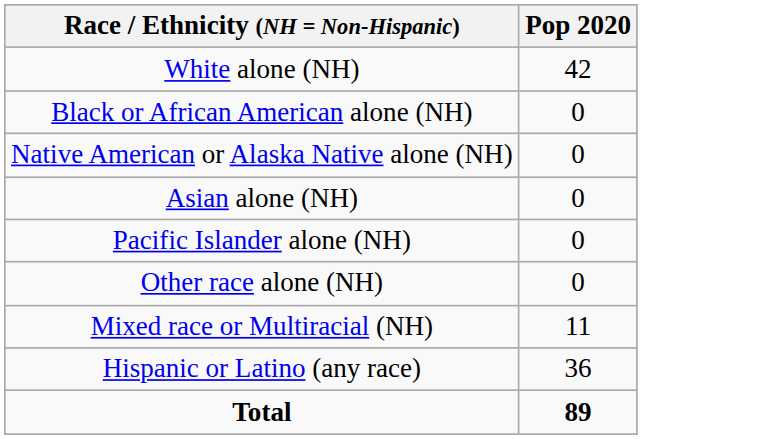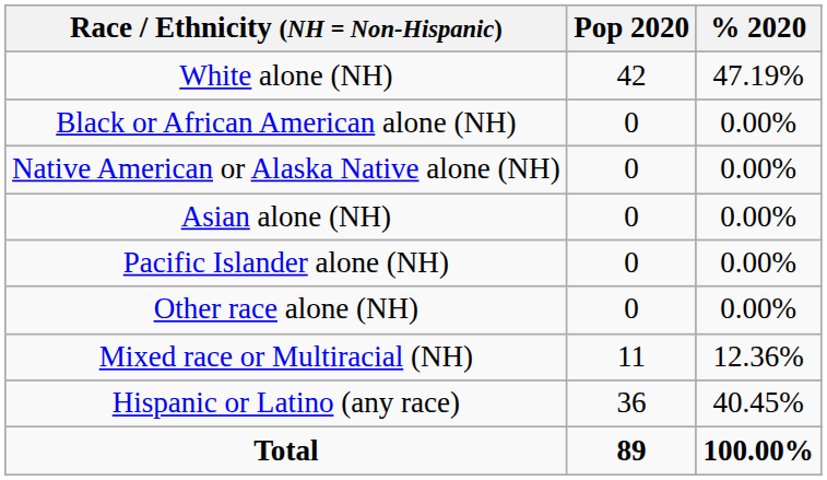 <table class="wikitable" style="text-align:center;">
 <tr>
 <th>Race / Ethnicity <small>(<em>NH = Non-Hispanic</em>)</small></th>
 <th>Pop 2020</th>
+<th>% 2020</th>
 </tr>
 <tr>
 <td><a href='#'>White</a> alone (NH)</td>
 <td>42</td>
+<td>47.19%</td>
 </tr>
 <tr>
 <td><a href='#'>Black or African American</a> alone (NH)</td>
 <td>0</td>
+<td>0.00%</td>
 </tr>
 <tr>
 <td><a href='#'>Native American</a> or <a href='#'>Alaska Native</a> alone (NH)</td>
 <td>0</td>
+<td>0.00%</td>
 </tr>
 <tr>
 <td><a href='#'>Asian</a> alone (NH)</td>
 <td>0</td>
+<td>0.00%</td>
 </tr>
 <tr>
 <td><a href='#'>Pacific Islander</a> alone (NH)</td>
 <td>0</td>
+<td>0.00%</td>
 </tr>
 <tr>
 <td><a href='#'>Other race</a> alone (NH)</td>
 <td>0</td>
+<td>0.00%</td>
 </tr>
 <tr>
 <td><a href='#'>Mixed race or Multiracial</a> (NH)</td>
 <td>11</td>
+<td>12.36%</td>
 </tr>
 <tr>
 <td><a href='#'>Hispanic or Latino</a> (any race)</td>
 <td>36</td>
+<td>40.45%</td>
 </tr>
 <tr>
 <td><strong>Total</strong></td>
 <td><strong>89</strong></td>
+<td><strong>100.00%</strong></td>
 </tr>
 </table>
